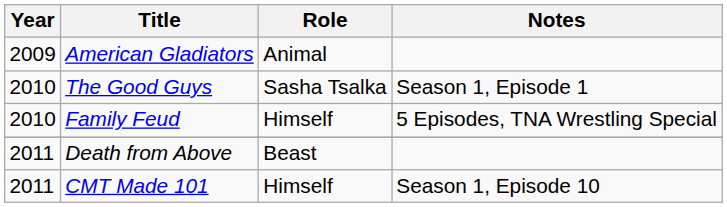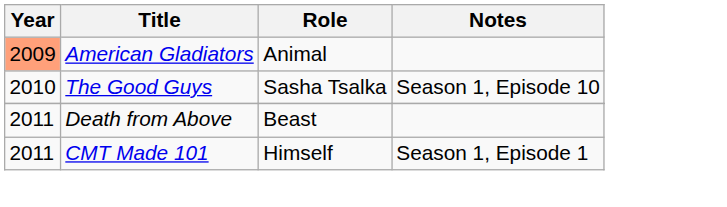 <table class = "wikitable sortable">
 <tr>
 <th>Year</th>
 <th>Title</th>
 <th>Role</th>
 <th class = "unsortable">Notes</th>
 </tr>
 <tr>
-<td>2009</td>
+<td style="background: lightsalmon;">2009</td>
 <td><em><a href='#'>American Gladiators</a></em></td>
 <td>Animal</td>
 <td></td>
 </tr>
 <tr>
 <td>2010</td>
 <td><em><a href='#'>The Good Guys</a></em></td>
 <td>Sasha Tsalka</td>
-<td>Season 1, Episode 1</td>
-</tr>
-<tr>
-<td>2010</td>
-<td><em><a href='#'>Family Feud</a></em></td>
-<td>Himself</td>
-<td>5 Episodes, TNA Wrestling Special</td>
+<td>Season 1, Episode 10</td>
 </tr>
 <tr>
 </tr>
 <tr>
 <td>2011</td>
 <td><em>Death from Above</em></td>
 <td>Beast</td>
 <td></td>
 </tr>
 <tr>
 <td>2011</td>
 <td><em><a href='#'>CMT Made 101</a></em></td>
 <td>Himself</td>
-<td>Season 1, Episode 10</td>
+<td>Season 1, Episode 1</td>
 </tr>
 </table>
